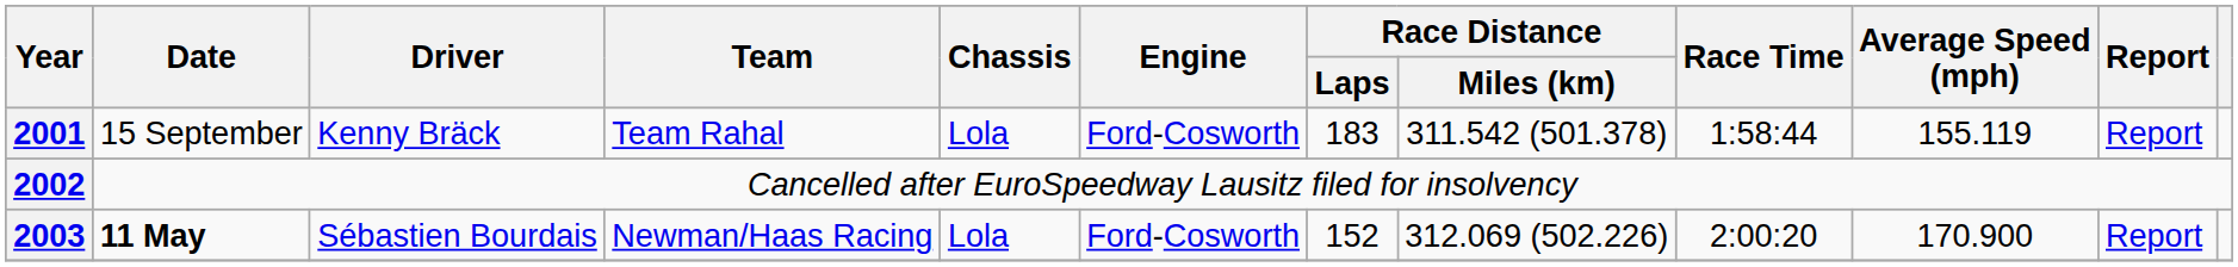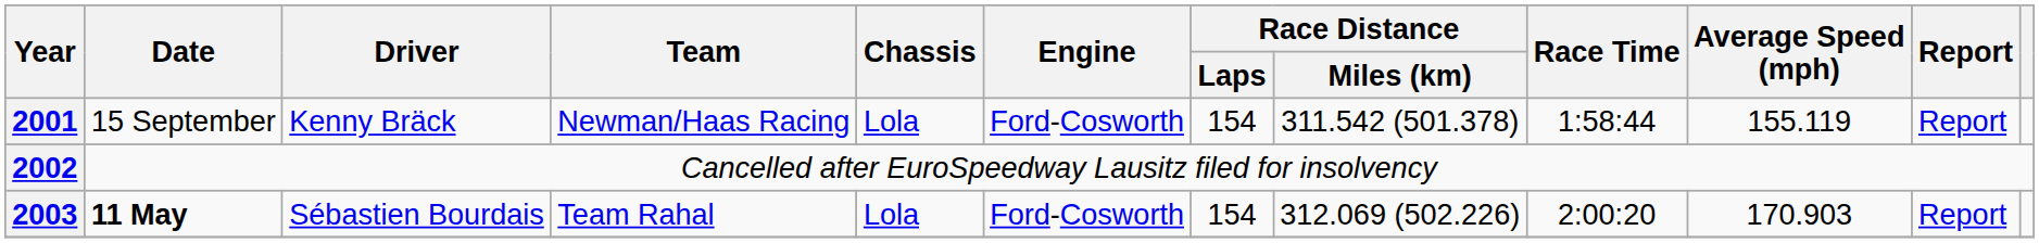 <table class="wikitable" style="font-size: 95%;">
 <tr>
 <th scope="col" rowspan="2">Year</th>
 <th scope="col" rowspan="2">Date</th>
 <th scope="col" rowspan="2">Driver</th>
 <th scope="col" rowspan="2">Team</th>
 <th scope="col" rowspan="2">Chassis</th>
 <th scope="col" rowspan="2">Engine</th>
 <th scope="col" colspan="2">Race Distance</th>
 <th scope="col" rowspan="2">Race Time</th>
 <th scope="col" rowspan="2">Average Speed<br>(mph)</th>
 <th scope="col" rowspan="2">Report</th>
 <th scope="col" rowspan="2"></th>
 </tr>
 <tr>
 <th>Laps</th>
 <th>Miles (km)</th>
 </tr>
 <tr>
 <th><a href='#'>2001</a></th>
 <td>15 September</td>
 <td> <a href='#'>Kenny Bräck</a></td>
-<td><a href='#'>Team Rahal</a></td>
+<td><a href='#'>Newman/Haas Racing</a></td>
 <td><a href='#'>Lola</a></td>
 <td><a href='#'>Ford</a>-<a href='#'>Cosworth</a></td>
-<td align="center">183</td>
+<td align="center">154</td>
 <td align="center">311.542 (501.378)</td>
 <td align="center">1:58:44</td>
 <td align="center">155.119</td>
 <td><a href='#'>Report</a></td>
 <td></td>
 </tr>
 <tr>
 <th><a href='#'>2002</a></th>
 <td align="center" colspan="11"><em>Cancelled after EuroSpeedway Lausitz filed for insolvency</em></td>
 </tr>
 <tr>
 <th><a href='#'>2003</a></th>
 <td><strong>11 May</strong></td>
 <td> <a href='#'>Sébastien Bourdais</a></td>
-<td><a href='#'>Newman/Haas Racing</a></td>
+<td><a href='#'>Team Rahal</a></td>
 <td><a href='#'>Lola</a></td>
 <td><a href='#'>Ford</a>-<a href='#'>Cosworth</a></td>
-<td align="center">152</td>
+<td align="center">154</td>
 <td align="center">312.069 (502.226)</td>
 <td align="center">2:00:20</td>
-<td align="center">170.900</td>
+<td align="center">170.903</td>
 <td><a href='#'>Report</a></td>
 <td></td>
 </tr>
 <tr>
 </tr>
 </table>
